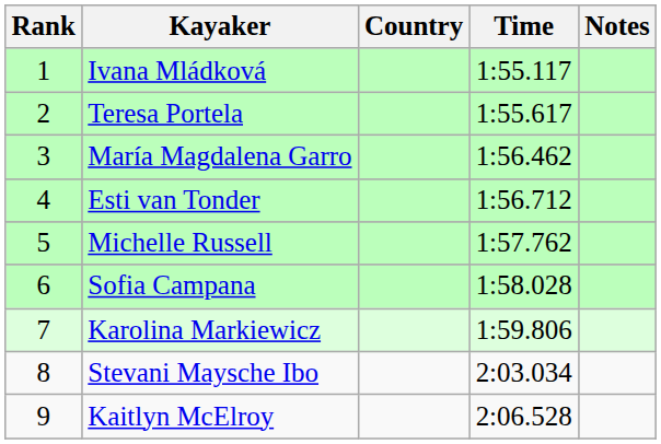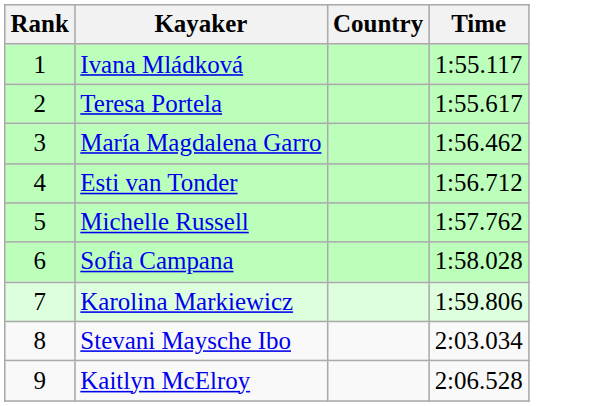 <table class="wikitable" style="text-align:center">
 <tr>
 <th>Rank</th>
 <th>Kayaker</th>
 <th>Country</th>
 <th>Time</th>
-<th>Notes</th>
 </tr>
 <tr bgcolor=bbffbb>
 <td>1</td>
 <td align="left"><a href='#'>Ivana Mládková</a></td>
 <td align="left"></td>
 <td>1:55.117</td>
-<td></td>
 </tr>
 <tr bgcolor=bbffbb>
 <td>2</td>
 <td align="left"><a href='#'>Teresa Portela</a></td>
 <td align="left"></td>
 <td>1:55.617</td>
-<td></td>
 </tr>
 <tr bgcolor=bbffbb>
 <td>3</td>
 <td align="left"><a href='#'>María Magdalena Garro</a></td>
 <td align="left"></td>
 <td>1:56.462</td>
-<td></td>
 </tr>
 <tr bgcolor=bbffbb>
 <td>4</td>
 <td align="left"><a href='#'>Esti van Tonder</a></td>
 <td align="left"></td>
 <td>1:56.712</td>
-<td></td>
 </tr>
 <tr bgcolor=bbffbb>
 <td>5</td>
 <td align="left"><a href='#'>Michelle Russell</a></td>
 <td align="left"></td>
 <td>1:57.762</td>
-<td></td>
 </tr>
 <tr bgcolor=bbffbb>
 <td>6</td>
 <td align="left"><a href='#'>Sofia Campana</a></td>
 <td align="left"></td>
 <td>1:58.028</td>
-<td></td>
 </tr>
 <tr bgcolor=ddffdd>
 <td>7</td>
 <td align="left"><a href='#'>Karolina Markiewicz</a></td>
 <td align="left"></td>
 <td>1:59.806</td>
-<td></td>
 </tr>
 <tr>
 <td>8</td>
 <td align="left"><a href='#'>Stevani Maysche Ibo</a></td>
 <td align="left"></td>
 <td>2:03.034</td>
-<td></td>
 </tr>
 <tr>
 <td>9</td>
 <td align="left"><a href='#'>Kaitlyn McElroy</a></td>
 <td align="left"></td>
 <td>2:06.528</td>
-<td></td>
 </tr>
 </table>
